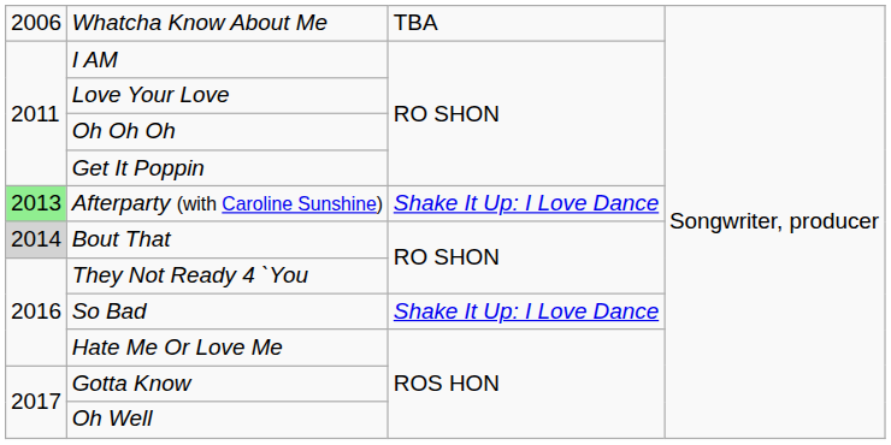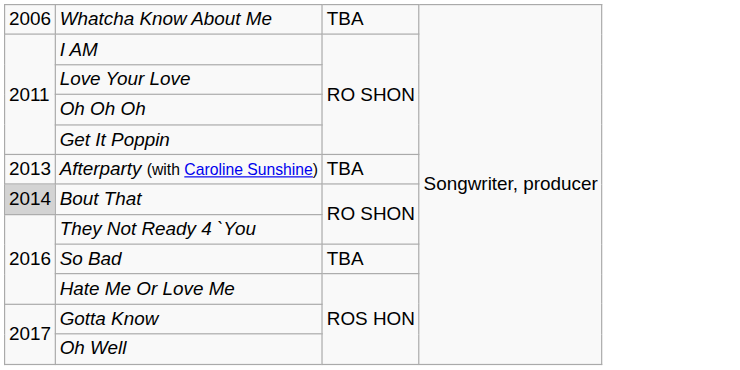 <table class="wikitable">
 <tr>
 <td>2006</td>
 <td><em>Whatcha Know About Me</em></td>
 <td>TBA</td>
 <td rowspan=12>Songwriter, producer</td>
 </tr>
 <tr>
 <td rowspan=4>2011</td>
 <td><em>I AM</em></td>
 <td rowspan=4>RO SHON</td>
 </tr>
 <tr>
 <td><em>Love Your Love</em></td>
 </tr>
 <tr>
 <td><em>Oh Oh Oh</em></td>
 </tr>
 <tr>
 <td><em>Get It Poppin</em></td>
 </tr>
 <tr>
-<td style="background: lightgreen;">2013</td>
+<td>2013</td>
 <td><em>Afterparty</em> <small>(with <a href='#'>Caroline Sunshine</a>)</small></td>
-<td><em><a href='#'>Shake It Up: I Love Dance</a></em></td>
+<td>TBA</td>
 </tr>
 <tr>
 <td style="background: lightgrey;">2014</td>
 <td><em>Bout That</em></td>
 <td rowspan=2>RO SHON</td>
 </tr>
 <tr>
 <td rowspan=3>2016</td>
 <td><em>They Not Ready 4 `You</em></td>
 </tr>
 <tr>
 <td><em>So Bad</em></td>
-<td><em><a href='#'>Shake It Up: I Love Dance</a></em></td>
+<td>TBA</td>
 </tr>
 <tr>
 <td><em>Hate Me Or Love Me</em></td>
 <td rowspan=3>ROS HON</td>
 </tr>
 <tr>
 <td rowspan=2>2017</td>
 <td><em>Gotta Know</em></td>
 </tr>
 <tr>
 <td><em>Oh Well</em></td>
 </tr>
 </table>
